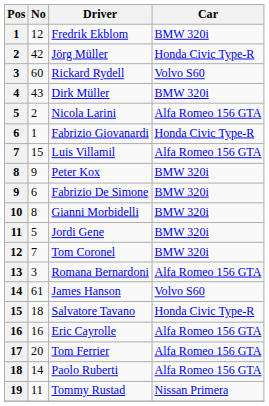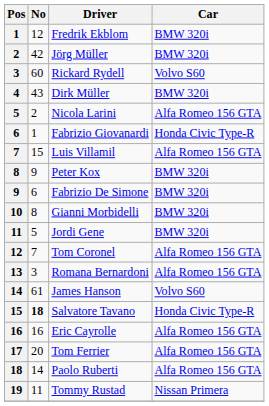 <table class="wikitable" style="font-size: 80%;">
 <tr>
 <th>Pos</th>
 <th>No</th>
 <th>Driver</th>
 <th>Car</th>
 </tr>
 <tr>
 <th>1</th>
 <td>12</td>
 <td> <a href='#'>Fredrik Ekblom</a></td>
 <td><a href='#'>BMW 320i</a></td>
 </tr>
 <tr>
 <th>2</th>
 <td>42</td>
 <td> <a href='#'>Jörg Müller</a></td>
-<td><a href='#'>Honda Civic Type-R</a></td>
+<td><a href='#'>BMW 320i</a></td>
 </tr>
 <tr>
 <th>3</th>
 <td>60</td>
 <td> <a href='#'>Rickard Rydell</a></td>
 <td><a href='#'>Volvo S60</a></td>
 </tr>
 <tr>
 <th>4</th>
 <td>43</td>
 <td> <a href='#'>Dirk Müller</a></td>
 <td><a href='#'>BMW 320i</a></td>
 </tr>
 <tr>
 <th>5</th>
 <td>2</td>
 <td> <a href='#'>Nicola Larini</a></td>
 <td><a href='#'>Alfa Romeo 156 GTA</a></td>
 </tr>
 <tr>
 <th>6</th>
 <td>1</td>
 <td> <a href='#'>Fabrizio Giovanardi</a></td>
 <td><a href='#'>Honda Civic Type-R</a></td>
 </tr>
 <tr>
 <th>7</th>
 <td>15</td>
 <td> <a href='#'>Luis Villamil</a></td>
 <td><a href='#'>Alfa Romeo 156 GTA</a></td>
 </tr>
 <tr>
 <th>8</th>
 <td>9</td>
 <td> <a href='#'>Peter Kox</a></td>
 <td><a href='#'>BMW 320i</a></td>
 </tr>
 <tr>
 <th>9</th>
 <td>6</td>
 <td> <a href='#'>Fabrizio De Simone</a></td>
 <td><a href='#'>BMW 320i</a></td>
 </tr>
 <tr>
 <th>10</th>
 <td>8</td>
 <td> <a href='#'>Gianni Morbidelli</a></td>
 <td><a href='#'>BMW 320i</a></td>
 </tr>
 <tr>
 <th>11</th>
 <td>5</td>
 <td> <a href='#'>Jordi Gene</a></td>
 <td><a href='#'>BMW 320i</a></td>
 </tr>
 <tr>
 <th>12</th>
 <td>7</td>
 <td> <a href='#'>Tom Coronel</a></td>
-<td><a href='#'>BMW 320i</a></td>
+<td><a href='#'>Alfa Romeo 156 GTA</a></td>
 </tr>
 <tr>
 <th>13</th>
 <td>3</td>
 <td> <a href='#'>Romana Bernardoni</a></td>
 <td><a href='#'>Alfa Romeo 156 GTA</a></td>
 </tr>
 <tr>
 <th>14</th>
 <td>61</td>
 <td> <a href='#'>James Hanson</a></td>
 <td><a href='#'>Volvo S60</a></td>
 </tr>
 <tr>
 <th>15</th>
-<td>18</td>
+<td><strong>18</strong></td>
 <td> <a href='#'>Salvatore Tavano</a></td>
 <td><a href='#'>Honda Civic Type-R</a></td>
 </tr>
 <tr>
 <th>16</th>
 <td>16</td>
 <td> <a href='#'>Eric Cayrolle</a></td>
 <td><a href='#'>Alfa Romeo 156 GTA</a></td>
 </tr>
 <tr>
 <th>17</th>
 <td>20</td>
 <td> <a href='#'>Tom Ferrier</a></td>
 <td><a href='#'>Alfa Romeo 156 GTA</a></td>
 </tr>
 <tr>
 <th>18</th>
 <td>14</td>
 <td> <a href='#'>Paolo Ruberti</a></td>
 <td><a href='#'>Alfa Romeo 156 GTA</a></td>
 </tr>
 <tr>
 <th>19</th>
 <td>11</td>
 <td> <a href='#'>Tommy Rustad</a></td>
 <td><a href='#'>Nissan Primera</a></td>
 </tr>
 <tr>
 </tr>
 </table>
